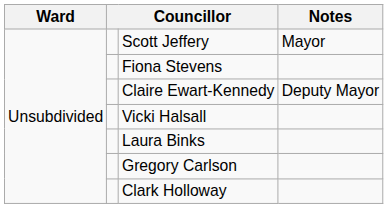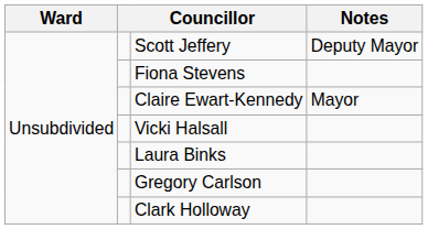 <table class="wikitable">
 <tr>
 <th>Ward</th>
 <th colspan="2">Councillor</th>
 <th>Notes</th>
 </tr>
 <tr>
 <td rowspan="7">Unsubdivided</td>
 <td> </td>
 <td>Scott Jeffery</td>
-<td>Mayor</td>
+<td>Deputy Mayor</td>
 </tr>
 <tr>
 <td> </td>
 <td>Fiona Stevens</td>
 <td></td>
 </tr>
 <tr>
 <td> </td>
 <td>Claire Ewart-Kennedy</td>
-<td>Deputy Mayor</td>
+<td>Mayor</td>
 </tr>
 <tr>
 <td> </td>
 <td>Vicki Halsall</td>
 <td></td>
 </tr>
 <tr>
 <td> </td>
 <td>Laura Binks</td>
 <td></td>
 </tr>
 <tr>
 <td> </td>
 <td>Gregory Carlson</td>
 <td></td>
 </tr>
 <tr>
 <td> </td>
 <td>Clark Holloway</td>
 <td></td>
 </tr>
 </table>
